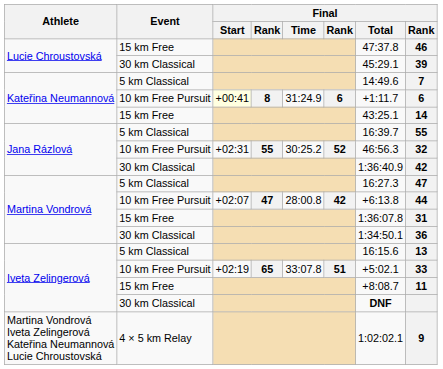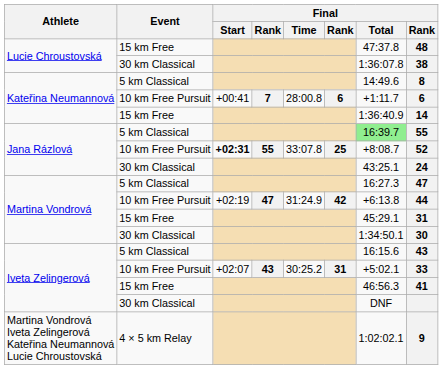 <table class="wikitable" style="font-size:90%">
 <tr>
 <th rowspan="2">Athlete</th>
 <th rowspan="2">Event</th>
 <th colspan="6">Final</th>
 </tr>
 <tr>
 <th>Start</th>
 <th>Rank</th>
 <th>Time</th>
 <th>Rank</th>
 <th>Total</th>
 <th>Rank</th>
 </tr>
 <tr>
 <td rowspan=2><a href='#'>Lucie Chroustovská</a></td>
 <td>15 km Free</td>
 <td colspan=4 bgcolor="wheat"></td>
 <td align="center">47:37.8</td>
-<th align="center">46</th>
+<th align="center">48</th>
 </tr>
 <tr>
 <td>30 km Classical</td>
 <td colspan=4 bgcolor="wheat"></td>
-<td align="center">45:29.1</td>
-<th align="center">39</th>
+<td align="center">1:36:07.8</td>
+<th align="center">38</th>
 </tr>
 <tr>
 <td rowspan=3><a href='#'>Kateřina Neumannová</a></td>
 <td>5 km Classical</td>
 <td colspan=4 bgcolor="wheat"></td>
 <td align="center">14:49.6</td>
-<th align="center">7</th>
+<th align="center">8</th>
 </tr>
 <tr>
 <td>10 km Free Pursuit</td>
-<td align="center" style="background: lightyellow;">+00:41</td>
-<th align="center">8</th>
-<td align="center">31:24.9</td>
+<td align="center">+00:41</td>
+<th align="center">7</th>
+<td align="center">28:00.8</td>
 <th align="center">6</th>
 <td align="center">+1:11.7</td>
 <th align="center">6</th>
 </tr>
 <tr>
 <td>15 km Free</td>
 <td colspan=4 bgcolor="wheat"></td>
-<td align="center">43:25.1</td>
+<td align="center">1:36:40.9</td>
 <th align="center">14</th>
 </tr>
 <tr>
 <td rowspan=3><a href='#'>Jana Rázlová</a></td>
 <td>5 km Classical</td>
 <td colspan=4 bgcolor="wheat"></td>
-<td align="center">16:39.7</td>
+<td align="center" style="background: lightgreen;">16:39.7</td>
 <th align="center">55</th>
 </tr>
 <tr>
 <td>10 km Free Pursuit</td>
-<td align="center">+02:31</td>
+<td align="center"><strong>+02:31</strong></td>
 <th align="center">55</th>
-<td align="center">30:25.2</td>
+<td align="center">33:07.8</td>
+<th align="center">25</th>
+<td align="center">+8:08.7</td>
 <th align="center">52</th>
-<td align="center">46:56.3</td>
-<th align="center">32</th>
 </tr>
 <tr>
 <td>30 km Classical</td>
 <td colspan=4 bgcolor="wheat"></td>
-<td align="center">1:36:40.9</td>
-<th align="center">42</th>
+<td align="center">43:25.1</td>
+<th align="center">24</th>
 </tr>
 <tr>
 <td rowspan=4><a href='#'>Martina Vondrová</a></td>
 <td>5 km Classical</td>
 <td colspan=4 bgcolor="wheat"></td>
 <td align="center">16:27.3</td>
 <th align="center">47</th>
 </tr>
 <tr>
 <td>10 km Free Pursuit</td>
-<td align="center">+02:07</td>
+<td align="center">+02:19</td>
 <th align="center">47</th>
-<td align="center">28:00.8</td>
+<td align="center">31:24.9</td>
 <th align="center">42</th>
 <td align="center">+6:13.8</td>
 <th align="center">44</th>
 </tr>
 <tr>
 <td>15 km Free</td>
 <td colspan=4 bgcolor="wheat"></td>
-<td align="center">1:36:07.8</td>
+<td align="center">45:29.1</td>
 <th align="center">31</th>
 </tr>
 <tr>
 <td>30 km Classical</td>
 <td colspan=4 bgcolor="wheat"></td>
 <td align="center">1:34:50.1</td>
-<th align="center">36</th>
+<th align="center">30</th>
 </tr>
 <tr>
 <td rowspan=4><a href='#'>Iveta Zelingerová</a></td>
 <td>5 km Classical</td>
 <td colspan=4 bgcolor="wheat"></td>
 <td align="center">16:15.6</td>
-<th align="center">13</th>
+<th align="center">43</th>
 </tr>
 <tr>
 <td>10 km Free Pursuit</td>
-<td align="center">+02:19</td>
-<th align="center">65</th>
-<td align="center">33:07.8</td>
-<th align="center">51</th>
+<td align="center">+02:07</td>
+<th align="center">43</th>
+<td align="center">30:25.2</td>
+<th align="center">31</th>
 <td align="center">+5:02.1</td>
 <th align="center">33</th>
 </tr>
 <tr>
 <td>15 km Free</td>
 <td colspan=4 bgcolor="wheat"></td>
-<td align="center">+8:08.7</td>
-<th align="center">11</th>
+<td align="center">46:56.3</td>
+<th align="center">41</th>
 </tr>
 <tr>
 <td>30 km Classical</td>
 <td colspan=4 bgcolor="wheat"></td>
-<td align="center"><strong>DNF</strong></td>
+<td align="center">DNF</td>
 <th align="center"></th>
 </tr>
 <tr>
 <td>Martina Vondrová<br>Iveta Zelingerová<br>Kateřina Neumannová<br>Lucie Chroustovská</td>
 <td>4 × 5 km Relay</td>
 <td colspan=4 bgcolor="wheat"></td>
 <td align="center">1:02:02.1</td>
 <th align="center">9</th>
 </tr>
 </table>
